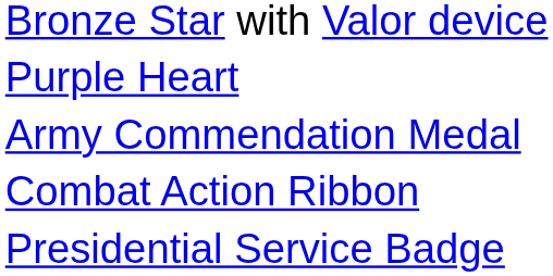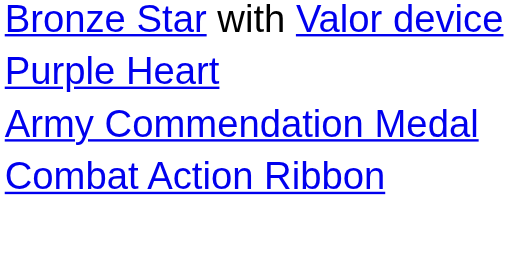 <table>
 <tr>
 <td></td>
 <td><a href='#'>Bronze Star</a> with <a href='#'>Valor device</a></td>
 </tr>
 <tr>
 <td></td>
 <td><a href='#'>Purple Heart</a></td>
 </tr>
 <tr>
 <td></td>
 <td><a href='#'>Army Commendation Medal</a></td>
 </tr>
 <tr>
 <td></td>
 <td><a href='#'>Combat Action Ribbon</a></td>
 </tr>
-<tr>
-<td></td>
-<td><a href='#'>Presidential Service Badge</a></td>
-</tr>
 </table>
